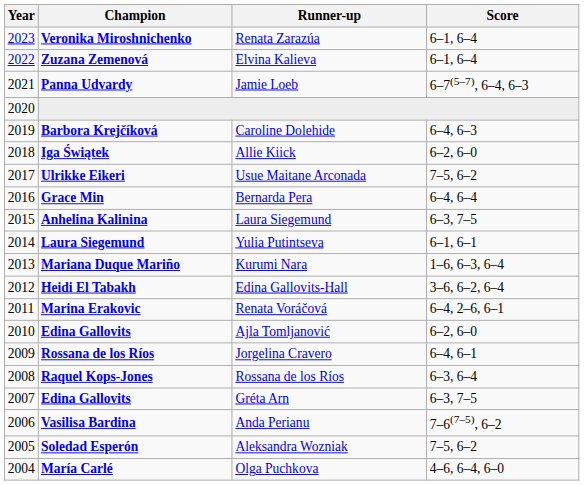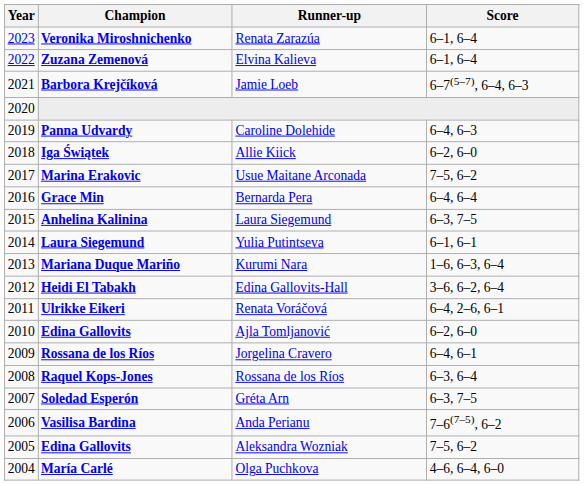 <table class="wikitable" style="font-size:90%">
 <tr>
 <th>Year</th>
 <th width="200">Champion</th>
 <th width="200">Runner-up</th>
 <th width="155">Score</th>
 </tr>
 <tr>
 <td><a href='#'>2023</a></td>
 <td> <strong><a href='#'>Veronika Miroshnichenko</a></strong></td>
 <td> <a href='#'>Renata Zarazúa</a></td>
 <td>6–1, 6–4</td>
 </tr>
 <tr>
 <td><a href='#'>2022</a></td>
 <td> <strong><a href='#'>Zuzana Zemenová</a></strong></td>
 <td> <a href='#'>Elvina Kalieva</a></td>
 <td>6–1, 6–4</td>
 </tr>
 <tr>
 <td>2021</td>
-<td> <strong><a href='#'>Panna Udvardy</a></strong></td>
+<td> <strong><a href='#'>Barbora Krejčíková</a></strong></td>
 <td> <a href='#'>Jamie Loeb</a></td>
 <td>6–7<sup>(5–7)</sup>, 6–4, 6–3</td>
 </tr>
 <tr>
 <td>2020</td>
 <td colspan=3 bgcolor="#ededed"></td>
 </tr>
 <tr>
 <td>2019</td>
-<td> <strong><a href='#'>Barbora Krejčíková</a></strong></td>
+<td> <strong><a href='#'>Panna Udvardy</a></strong></td>
 <td> <a href='#'>Caroline Dolehide</a></td>
 <td>6–4, 6–3</td>
 </tr>
 <tr>
 <td>2018</td>
 <td> <strong><a href='#'>Iga Świątek</a></strong></td>
 <td> <a href='#'>Allie Kiick</a></td>
 <td>6–2, 6–0</td>
 </tr>
 <tr>
 <td>2017</td>
-<td> <strong><a href='#'>Ulrikke Eikeri</a></strong></td>
+<td> <strong><a href='#'>Marina Erakovic</a></strong></td>
 <td> <a href='#'>Usue Maitane Arconada</a></td>
 <td>7–5, 6–2</td>
 </tr>
 <tr>
 <td>2016</td>
 <td> <strong><a href='#'>Grace Min</a></strong></td>
 <td> <a href='#'>Bernarda Pera</a></td>
 <td>6–4, 6–4</td>
 </tr>
 <tr>
 <td>2015</td>
 <td> <strong><a href='#'>Anhelina Kalinina</a></strong></td>
 <td> <a href='#'>Laura Siegemund</a></td>
 <td>6–3, 7–5</td>
 </tr>
 <tr>
 <td>2014</td>
 <td> <strong><a href='#'>Laura Siegemund</a></strong></td>
 <td> <a href='#'>Yulia Putintseva</a></td>
 <td>6–1, 6–1</td>
 </tr>
 <tr>
 <td>2013</td>
 <td> <strong><a href='#'>Mariana Duque Mariño</a></strong></td>
 <td> <a href='#'>Kurumi Nara</a></td>
 <td>1–6, 6–3, 6–4</td>
 </tr>
 <tr>
 <td>2012</td>
 <td> <strong><a href='#'>Heidi El Tabakh</a></strong></td>
 <td> <a href='#'>Edina Gallovits-Hall</a></td>
 <td>3–6, 6–2, 6–4</td>
 </tr>
 <tr>
 <td>2011</td>
-<td> <strong><a href='#'>Marina Erakovic</a></strong></td>
+<td> <strong><a href='#'>Ulrikke Eikeri</a></strong></td>
 <td> <a href='#'>Renata Voráčová</a></td>
 <td>6–4, 2–6, 6–1</td>
 </tr>
 <tr>
 <td>2010</td>
 <td> <strong><a href='#'>Edina Gallovits</a></strong></td>
 <td> <a href='#'>Ajla Tomljanović</a></td>
 <td>6–2, 6–0</td>
 </tr>
 <tr>
 <td>2009</td>
 <td> <strong><a href='#'>Rossana de los Ríos</a></strong></td>
 <td> <a href='#'>Jorgelina Cravero</a></td>
 <td>6–4, 6–1</td>
 </tr>
 <tr>
 <td>2008</td>
 <td> <strong><a href='#'>Raquel Kops-Jones</a></strong></td>
 <td> <a href='#'>Rossana de los Ríos</a></td>
 <td>6–3, 6–4</td>
 </tr>
 <tr>
 <td>2007</td>
-<td> <strong><a href='#'>Edina Gallovits</a></strong></td>
+<td> <strong><a href='#'>Soledad Esperón</a></strong></td>
 <td> <a href='#'>Gréta Arn</a></td>
 <td>6–3, 7–5</td>
 </tr>
 <tr>
 <td>2006</td>
 <td> <strong><a href='#'>Vasilisa Bardina</a></strong></td>
 <td> <a href='#'>Anda Perianu</a></td>
 <td>7–6<sup>(7–5)</sup>, 6–2</td>
 </tr>
 <tr>
 <td>2005</td>
-<td> <strong><a href='#'>Soledad Esperón</a></strong></td>
+<td> <strong><a href='#'>Edina Gallovits</a></strong></td>
 <td> <a href='#'>Aleksandra Wozniak</a></td>
 <td>7–5, 6–2</td>
 </tr>
 <tr>
 <td>2004</td>
 <td> <strong><a href='#'>María Carlé</a></strong></td>
 <td> <a href='#'>Olga Puchkova</a></td>
 <td>4–6, 6–4, 6–0</td>
 </tr>
 </table>
